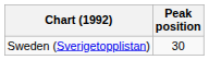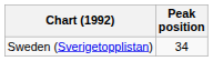 <table class="wikitable">
 <tr>
 <th>Chart (1992)</th>
 <th>Peak<br>position</th>
 </tr>
 <tr>
 <td>Sweden (<a href='#'>Sverigetopplistan</a>)</td>
-<td align="center">30</td>
+<td align="center">34</td>
 </tr>
 </table>
